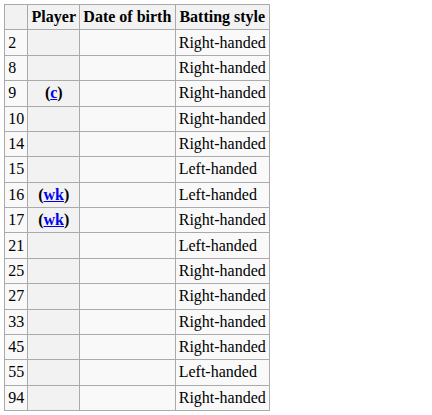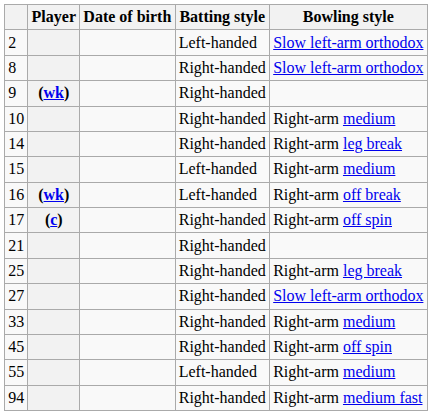 <table class="wikitable sortable plainrowheaders">
 <tr>
 <th scope=col></th>
 <th scope=col>Player</th>
 <th scope=col>Date of birth</th>
 <th scope=col>Batting style</th>
+<th scope=col>Bowling style</th>
 </tr>
 <tr>
 <td>2</td>
 <th scope=row></th>
 <td></td>
-<td>Right-handed</td>
+<td>Left-handed</td>
+<td><a href='#'>Slow left-arm orthodox</a></td>
 </tr>
 <tr>
 <td>8</td>
 <th scope=row></th>
 <td></td>
 <td>Right-handed</td>
+<td><a href='#'>Slow left-arm orthodox</a></td>
 </tr>
 <tr>
 <td>9</td>
-<th scope=row> (<a href='#'>c</a>)</th>
+<th scope=row> (<a href='#'>wk</a>)</th>
 <td></td>
 <td>Right-handed</td>
+<td></td>
 </tr>
 <tr>
 <td>10</td>
 <th scope=row></th>
 <td></td>
 <td>Right-handed</td>
+<td>Right-arm <a href='#'>medium</a></td>
 </tr>
 <tr>
 <td>14</td>
 <th scope=row></th>
 <td></td>
 <td>Right-handed</td>
+<td>Right-arm <a href='#'>leg break</a></td>
 </tr>
 <tr>
 <td>15</td>
 <th scope=row></th>
 <td></td>
 <td>Left-handed</td>
+<td>Right-arm <a href='#'>medium</a></td>
 </tr>
 <tr>
 <td>16</td>
 <th scope=row> (<a href='#'>wk</a>)</th>
 <td></td>
 <td>Left-handed</td>
+<td>Right-arm <a href='#'>off break</a></td>
 </tr>
 <tr>
 <td>17</td>
-<th scope=row> (<a href='#'>wk</a>)</th>
+<th scope=row> (<a href='#'>c</a>)</th>
 <td></td>
 <td>Right-handed</td>
+<td>Right-arm <a href='#'>off spin</a></td>
 </tr>
 <tr>
 <td>21</td>
 <th scope=row></th>
 <td></td>
-<td>Left-handed</td>
+<td>Right-handed</td>
+<td></td>
 </tr>
 <tr>
 <td>25</td>
 <th scope=row></th>
 <td></td>
 <td>Right-handed</td>
+<td>Right-arm <a href='#'>leg break</a></td>
 </tr>
 <tr>
 <td>27</td>
 <th scope=row></th>
 <td></td>
 <td>Right-handed</td>
+<td><a href='#'>Slow left-arm orthodox</a></td>
 </tr>
 <tr>
 <td>33</td>
 <th scope=row></th>
 <td></td>
 <td>Right-handed</td>
+<td>Right-arm <a href='#'>medium</a></td>
 </tr>
 <tr>
 <td>45</td>
 <th scope=row></th>
 <td></td>
 <td>Right-handed</td>
+<td>Right-arm <a href='#'>off spin</a></td>
 </tr>
 <tr>
 <td>55</td>
 <th scope=row></th>
 <td></td>
 <td>Left-handed</td>
+<td>Right-arm <a href='#'>medium</a></td>
 </tr>
 <tr>
 <td>94</td>
 <th scope=row></th>
 <td></td>
 <td>Right-handed</td>
+<td>Right-arm <a href='#'>medium fast</a></td>
 </tr>
 </table>
